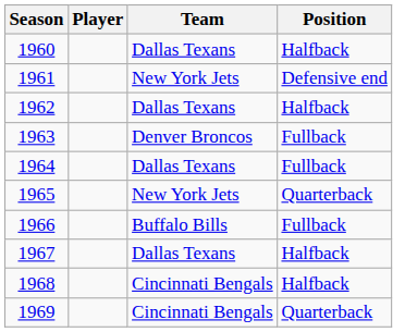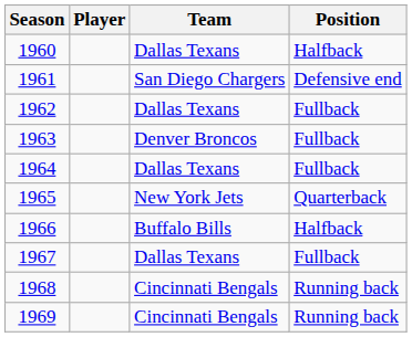 <table class="wikitable sortable">
 <tr>
 <th>Season</th>
 <th>Player</th>
 <th>Team</th>
 <th>Position</th>
 </tr>
 <tr>
 <td style="text-align:center"><a href='#'>1960</a></td>
 <td></td>
 <td><a href='#'>Dallas Texans</a></td>
 <td><a href='#'>Halfback</a></td>
 </tr>
 <tr>
 <td style="text-align:center"><a href='#'>1961</a></td>
 <td></td>
-<td><a href='#'>New York Jets</a></td>
+<td><a href='#'>San Diego Chargers</a></td>
 <td><a href='#'>Defensive end</a></td>
 </tr>
 <tr>
 <td style="text-align:center"><a href='#'>1962</a></td>
 <td></td>
 <td><a href='#'>Dallas Texans</a></td>
-<td><a href='#'>Halfback</a></td>
+<td><a href='#'>Fullback</a></td>
 </tr>
 <tr>
 <td style="text-align:center"><a href='#'>1963</a></td>
 <td></td>
 <td><a href='#'>Denver Broncos</a></td>
 <td><a href='#'>Fullback</a></td>
 </tr>
 <tr>
 <td style="text-align:center"><a href='#'>1964</a></td>
 <td></td>
 <td><a href='#'>Dallas Texans</a></td>
 <td><a href='#'>Fullback</a></td>
 </tr>
 <tr>
 <td style="text-align:center"><a href='#'>1965</a></td>
 <td></td>
 <td><a href='#'>New York Jets</a></td>
 <td><a href='#'>Quarterback</a></td>
 </tr>
 <tr>
 <td style="text-align:center"><a href='#'>1966</a></td>
 <td></td>
 <td><a href='#'>Buffalo Bills</a></td>
-<td><a href='#'>Fullback</a></td>
+<td><a href='#'>Halfback</a></td>
 </tr>
 <tr>
 <td style="text-align:center"><a href='#'>1967</a></td>
 <td></td>
 <td><a href='#'>Dallas Texans</a></td>
-<td><a href='#'>Halfback</a></td>
+<td><a href='#'>Fullback</a></td>
 </tr>
 <tr>
 <td style="text-align:center"><a href='#'>1968</a></td>
 <td></td>
 <td><a href='#'>Cincinnati Bengals</a></td>
-<td><a href='#'>Halfback</a></td>
+<td><a href='#'>Running back</a></td>
 </tr>
 <tr>
 <td style="text-align:center"><a href='#'>1969</a></td>
 <td></td>
 <td><a href='#'>Cincinnati Bengals</a></td>
-<td><a href='#'>Quarterback</a></td>
+<td><a href='#'>Running back</a></td>
 </tr>
 </table>
